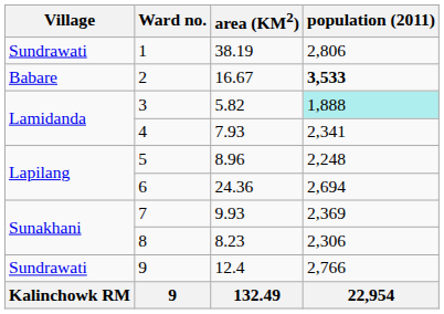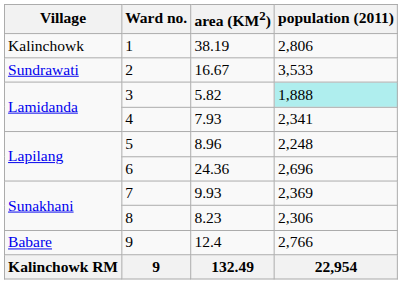 <table class="wikitable">
 <tr>
 <th>Village</th>
 <th>Ward no.</th>
 <th>area (KM<sup>2</sup>)</th>
 <th>population (2011)</th>
 </tr>
 <tr>
-<td><a href='#'>Sundrawati</a></td>
+<td>Kalinchowk</td>
 <td>1</td>
 <td>38.19</td>
 <td>2,806</td>
 </tr>
 <tr>
-<td><a href='#'>Babare</a></td>
+<td><a href='#'>Sundrawati</a></td>
 <td>2</td>
 <td>16.67</td>
-<td><strong>3,533</strong></td>
+<td>3,533</td>
 </tr>
 <tr>
 <td Rowspan=2><a href='#'>Lamidanda</a></td>
 <td>3</td>
 <td>5.82</td>
 <td style="background: paleturquoise;">1,888</td>
 </tr>
 <tr>
 <td>4</td>
 <td>7.93</td>
 <td>2,341</td>
 </tr>
 <tr>
 <td Rowspan=2><a href='#'>Lapilang</a></td>
 <td>5</td>
 <td>8.96</td>
 <td>2,248</td>
 </tr>
 <tr>
 <td>6</td>
 <td>24.36</td>
-<td>2,694</td>
+<td>2,696</td>
 </tr>
 <tr>
 <td Rowspan=2><a href='#'>Sunakhani</a></td>
 <td>7</td>
 <td>9.93</td>
 <td>2,369</td>
 </tr>
 <tr>
 <td>8</td>
 <td>8.23</td>
 <td>2,306</td>
 </tr>
 <tr>
-<td><a href='#'>Sundrawati</a></td>
+<td><a href='#'>Babare</a></td>
 <td>9</td>
 <td>12.4</td>
 <td>2,766</td>
 </tr>
 <tr>
 <th>Kalinchowk RM</th>
 <th>9</th>
 <th>132.49</th>
 <th>22,954</th>
 </tr>
 </table>
